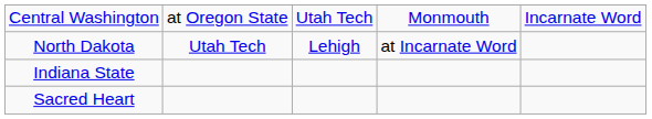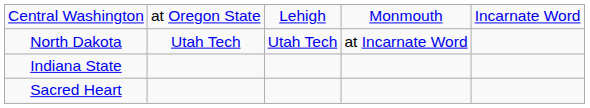 <table class="wikitable" style="text-align:center">
 <tr>
 </tr>
 <tr>
 <td><a href='#'>Central Washington</a> <br></td>
 <td>at <a href='#'>Oregon State</a> <br></td>
-<td><a href='#'>Utah Tech</a><br></td>
+<td><a href='#'>Lehigh</a><br></td>
 <td><a href='#'>Monmouth</a><br></td>
 <td><a href='#'>Incarnate Word</a><br></td>
 </tr>
 <tr>
 <td><a href='#'>North Dakota</a> <br></td>
 <td><a href='#'>Utah Tech</a><br></td>
-<td><a href='#'>Lehigh</a><br></td>
+<td><a href='#'>Utah Tech</a><br></td>
 <td>at <a href='#'>Incarnate Word</a><br></td>
 <td></td>
 </tr>
 <tr>
 <td><a href='#'>Indiana State</a><br></td>
 <td></td>
 <td></td>
 <td></td>
 <td></td>
 </tr>
 <tr>
 <td><a href='#'>Sacred Heart</a> <br></td>
 <td></td>
 <td></td>
 <td></td>
 <td></td>
 </tr>
 </table>
